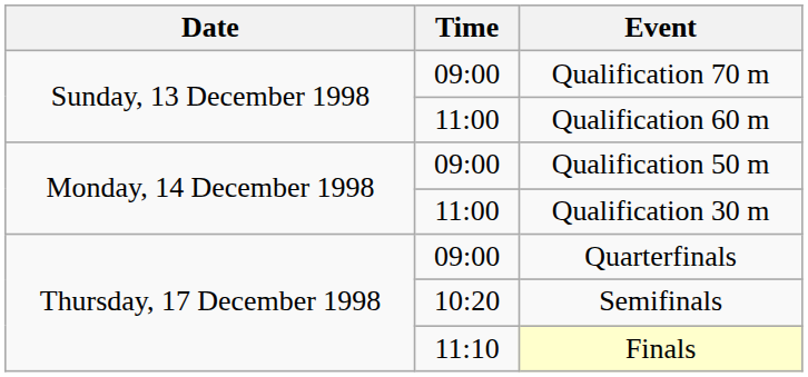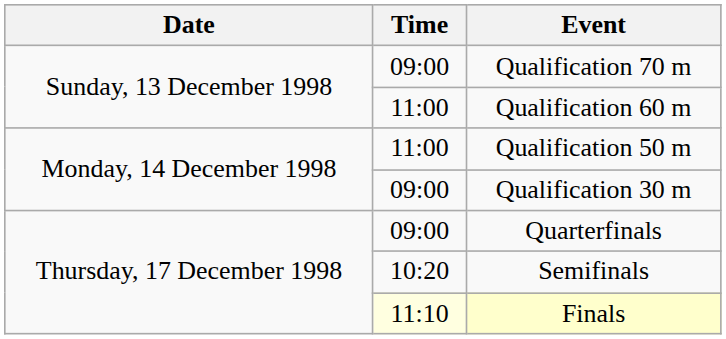 <table class = "wikitable" style="text-align:center;">
 <tr>
 <th width=220>Date</th>
 <th width=50>Time</th>
 <th width=150>Event</th>
 </tr>
 <tr>
 <td rowspan=2>Sunday, 13 December 1998</td>
 <td>09:00</td>
 <td>Qualification 70 m</td>
 </tr>
 <tr>
 <td>11:00</td>
 <td>Qualification 60 m</td>
 </tr>
 <tr>
 <td rowspan=2>Monday, 14 December 1998</td>
-<td>09:00</td>
+<td>11:00</td>
 <td>Qualification 50 m</td>
 </tr>
 <tr>
-<td>11:00</td>
+<td>09:00</td>
 <td>Qualification 30 m</td>
 </tr>
 <tr>
 <td rowspan=3>Thursday, 17 December 1998</td>
 <td>09:00</td>
 <td>Quarterfinals</td>
 </tr>
 <tr>
 <td>10:20</td>
 <td>Semifinals</td>
 </tr>
 <tr>
-<td>11:10</td>
+<td style="background: lightyellow;">11:10</td>
 <td bgcolor=ffffcc>Finals</td>
 </tr>
 </table>
